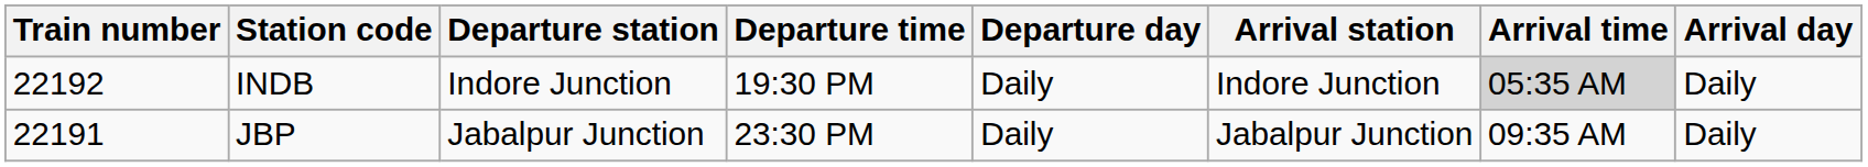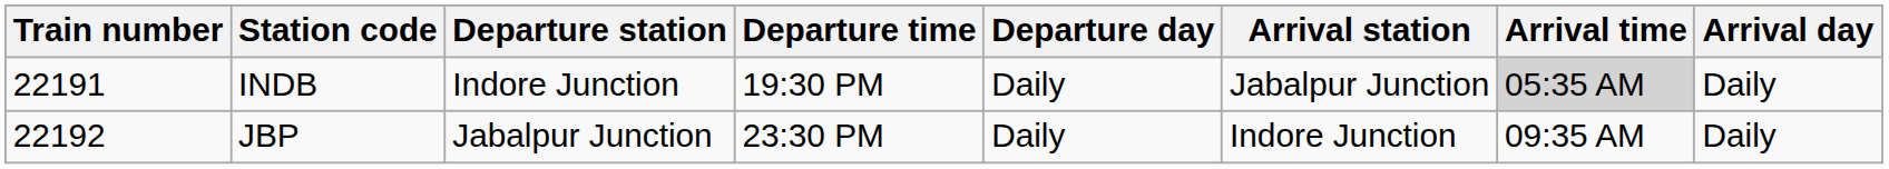 <table class="wikitable">
 <tr>
 <th>Train number</th>
 <th>Station code</th>
 <th>Departure station</th>
 <th>Departure time</th>
 <th>Departure day</th>
 <th>Arrival station</th>
 <th>Arrival time</th>
 <th>Arrival day</th>
 </tr>
 <tr>
-<td>22192</td>
+<td>22191</td>
 <td>INDB</td>
 <td>Indore Junction</td>
 <td>19:30 PM</td>
 <td>Daily</td>
-<td>Indore Junction</td>
+<td>Jabalpur Junction</td>
 <td style="background: lightgrey;">05:35 AM</td>
 <td>Daily</td>
 </tr>
 <tr>
-<td>22191</td>
+<td>22192</td>
 <td>JBP</td>
 <td>Jabalpur Junction</td>
 <td>23:30 PM</td>
 <td>Daily</td>
-<td>Jabalpur Junction</td>
+<td>Indore Junction</td>
 <td>09:35 AM</td>
 <td>Daily</td>
 </tr>
 </table>
